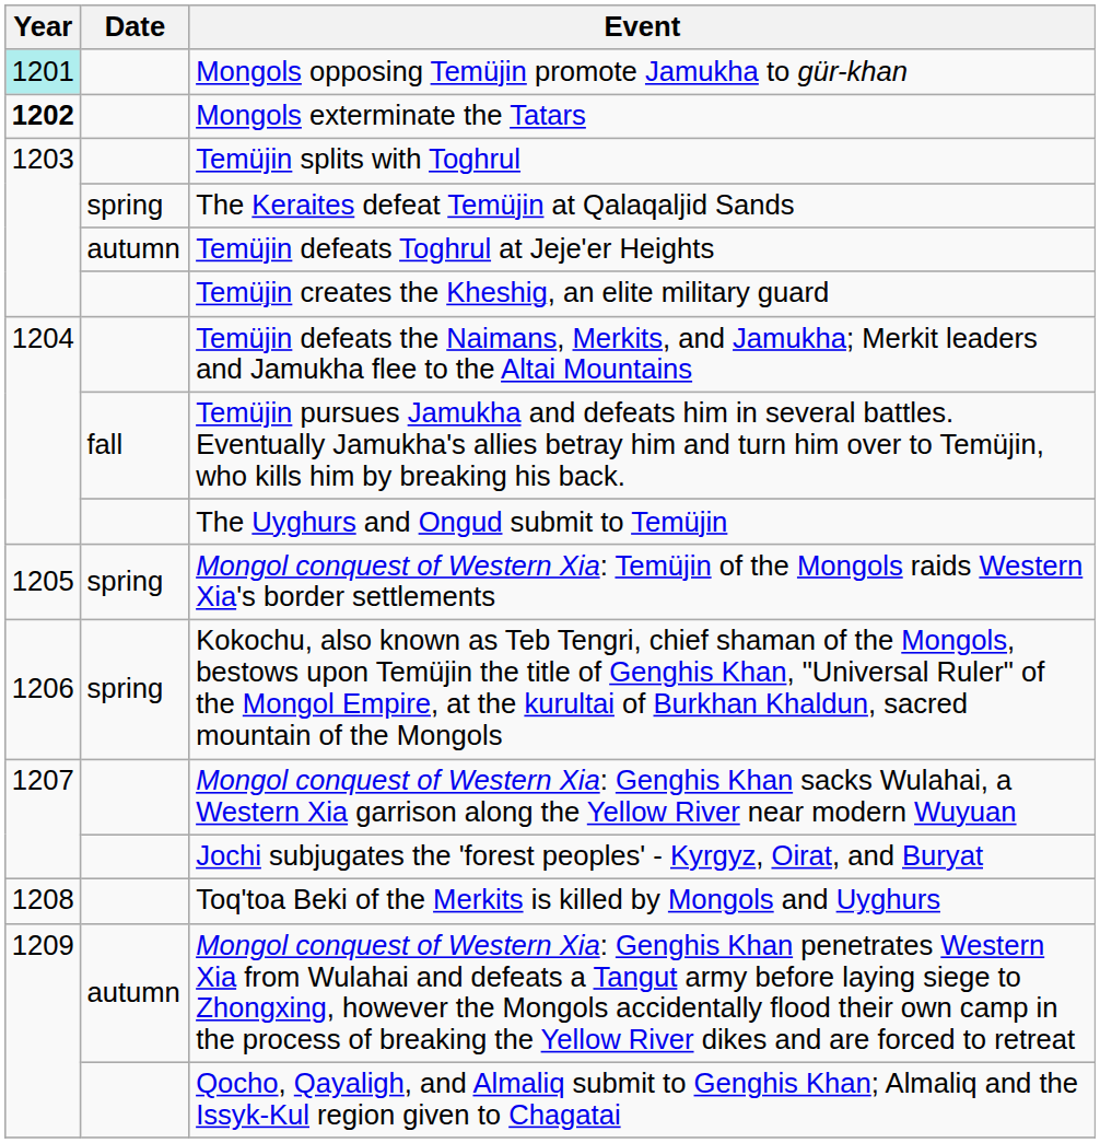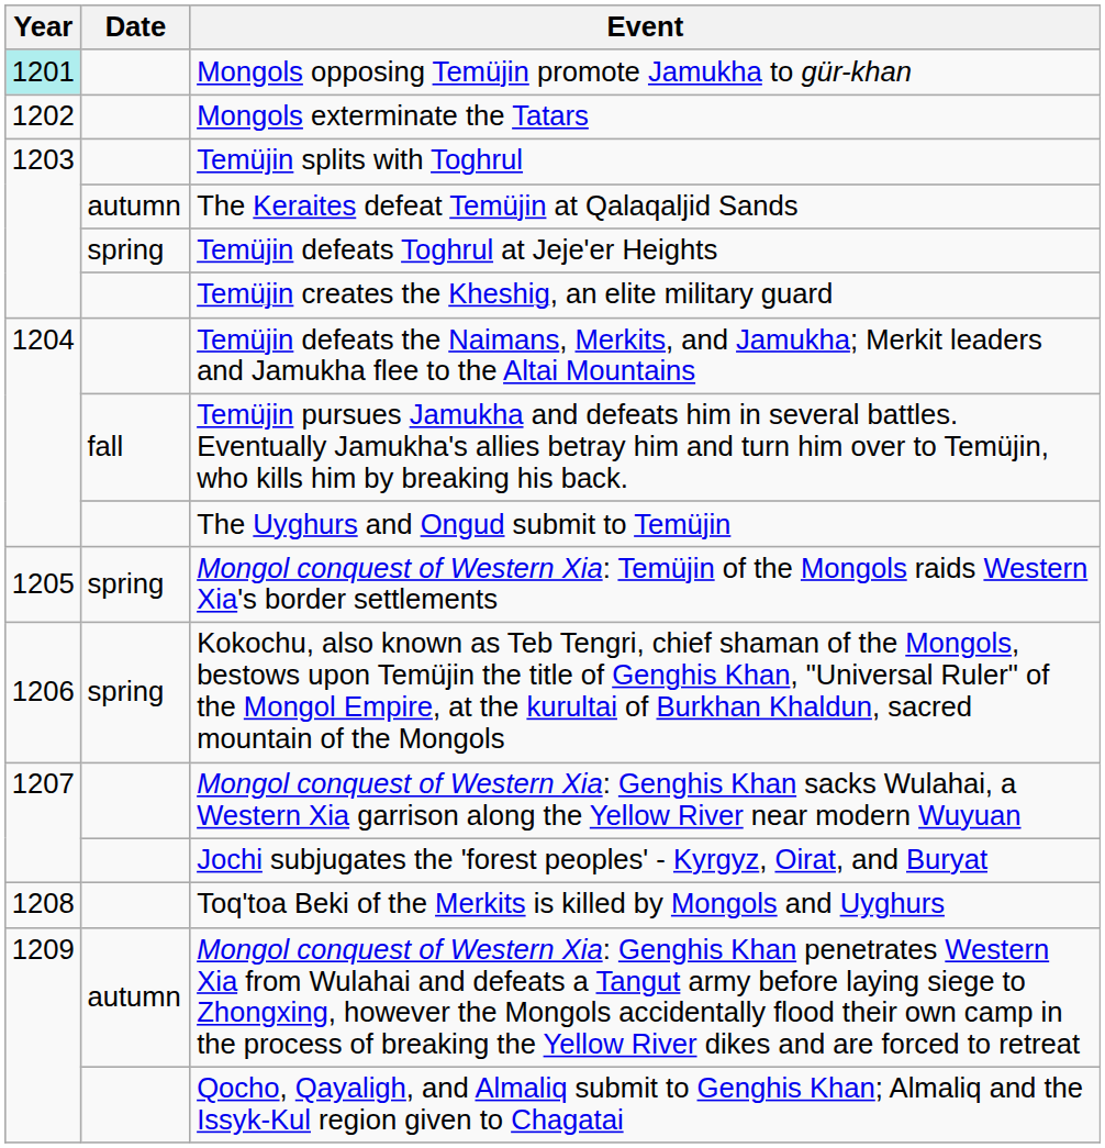 <table class="wikitable" width="100%">
 <tr>
 <th style="width:6%">Year</th>
 <th style="width:10%">Date</th>
 <th>Event</th>
 </tr>
 <tr>
 <td style="background: paleturquoise;">1201</td>
 <td></td>
 <td><a href='#'>Mongols</a> opposing <a href='#'>Temüjin</a> promote <a href='#'>Jamukha</a> to <em>gür-khan</em></td>
 </tr>
 <tr>
-<td><strong>1202</strong></td>
+<td>1202</td>
 <td></td>
 <td><a href='#'>Mongols</a> exterminate the <a href='#'>Tatars</a></td>
 </tr>
 <tr>
 <td rowspan="4" valign="top">1203</td>
 <td></td>
 <td><a href='#'>Temüjin</a> splits with <a href='#'>Toghrul</a></td>
 </tr>
 <tr>
-<td>spring</td>
+<td>autumn</td>
 <td>The <a href='#'>Keraites</a> defeat <a href='#'>Temüjin</a> at Qalaqaljid Sands</td>
 </tr>
 <tr>
-<td>autumn</td>
+<td>spring</td>
 <td><a href='#'>Temüjin</a> defeats <a href='#'>Toghrul</a> at Jeje'er Heights</td>
 </tr>
 <tr>
 <td></td>
 <td><a href='#'>Temüjin</a> creates the <a href='#'>Kheshig</a>, an elite military guard</td>
 </tr>
 <tr>
 <td rowspan="3" valign="top">1204</td>
 <td></td>
 <td><a href='#'>Temüjin</a> defeats the <a href='#'>Naimans</a>, <a href='#'>Merkits</a>, and <a href='#'>Jamukha</a>; Merkit leaders and Jamukha flee to the <a href='#'>Altai Mountains</a></td>
 </tr>
 <tr>
 <td>fall</td>
 <td><a href='#'>Temüjin</a> pursues <a href='#'>Jamukha</a> and defeats him in several battles. Eventually Jamukha's allies betray him and turn him over to Temüjin, who kills him by breaking his back.</td>
 </tr>
 <tr>
 <td></td>
 <td>The <a href='#'>Uyghurs</a> and <a href='#'>Ongud</a> submit to <a href='#'>Temüjin</a></td>
 </tr>
 <tr>
 <td>1205</td>
 <td>spring</td>
 <td><em><a href='#'>Mongol conquest of Western Xia</a></em>: <a href='#'>Temüjin</a> of the <a href='#'>Mongols</a> raids <a href='#'>Western Xia</a>'s border settlements</td>
 </tr>
 <tr>
 <td>1206</td>
 <td>spring</td>
 <td>Kokochu, also known as Teb Tengri, chief shaman of the <a href='#'>Mongols</a>, bestows upon Temüjin the title of <a href='#'>Genghis Khan</a>, "Universal Ruler" of the <a href='#'>Mongol Empire</a>, at the <a href='#'>kurultai</a> of <a href='#'>Burkhan Khaldun</a>, sacred mountain of the Mongols</td>
 </tr>
 <tr>
 <td rowspan="2" valign="top">1207</td>
 <td></td>
 <td><em><a href='#'>Mongol conquest of Western Xia</a></em>: <a href='#'>Genghis Khan</a> sacks Wulahai, a <a href='#'>Western Xia</a> garrison along the <a href='#'>Yellow River</a> near modern <a href='#'>Wuyuan</a></td>
 </tr>
 <tr>
 <td></td>
 <td><a href='#'>Jochi</a> subjugates the 'forest peoples' - <a href='#'>Kyrgyz</a>, <a href='#'>Oirat</a>, and <a href='#'>Buryat</a></td>
 </tr>
 <tr>
 <td>1208</td>
 <td></td>
 <td>Toq'toa Beki of the <a href='#'>Merkits</a> is killed by <a href='#'>Mongols</a> and <a href='#'>Uyghurs</a></td>
 </tr>
 <tr>
 <td rowspan="2" valign="top">1209</td>
 <td>autumn</td>
 <td><em><a href='#'>Mongol conquest of Western Xia</a></em>: <a href='#'>Genghis Khan</a> penetrates <a href='#'>Western Xia</a> from Wulahai and defeats a <a href='#'>Tangut</a> army before laying siege to <a href='#'>Zhongxing</a>, however the Mongols accidentally flood their own camp in the process of breaking the <a href='#'>Yellow River</a> dikes and are forced to retreat</td>
 </tr>
 <tr>
 <td></td>
 <td><a href='#'>Qocho</a>, <a href='#'>Qayaligh</a>, and <a href='#'>Almaliq</a> submit to <a href='#'>Genghis Khan</a>; Almaliq and the <a href='#'>Issyk-Kul</a> region given to <a href='#'>Chagatai</a></td>
 </tr>
 </table>
